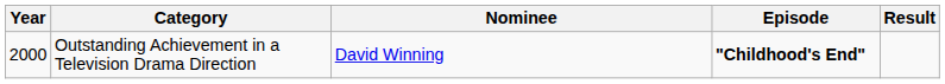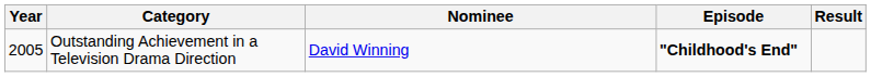 <table class="wikitable" | width="100%">
 <tr>
 <th width="3.5%">Year</th>
 <th width="30%">Category</th>
 <th>Nominee</th>
 <th width="18%">Episode</th>
 <th width="3.5%">Result</th>
 </tr>
 <tr>
-<td>2000</td>
+<td>2005</td>
 <td>Outstanding Achievement in a Television Drama Direction</td>
 <td><a href='#'>David Winning</a></td>
 <td><strong>"Childhood's End"</strong></td>
 <td></td>
 </tr>
 </table>
